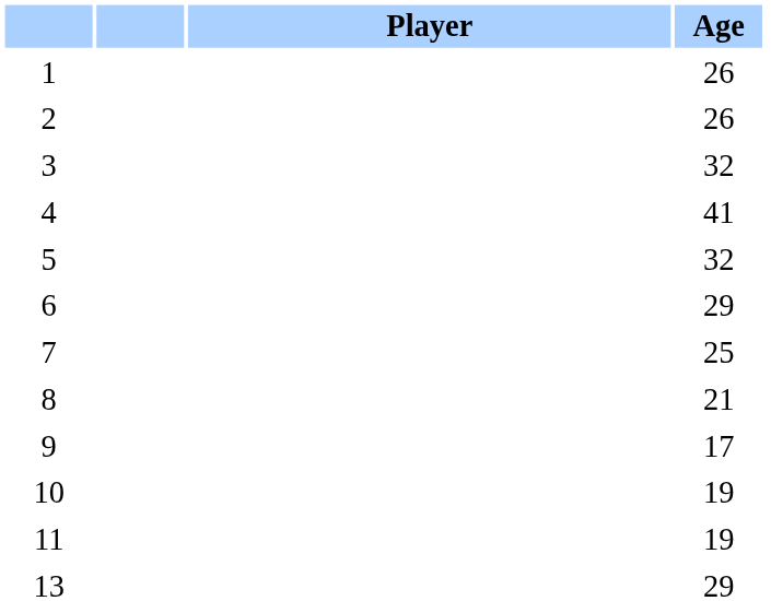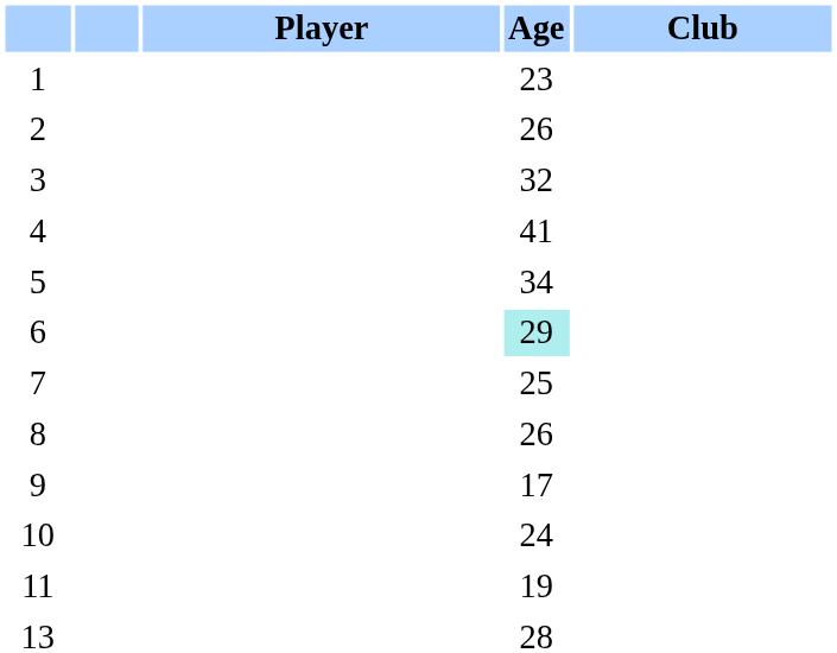 <table class="sortable" border="0" cellspacing="2" cellpadding="2">
 <tr style="background-color:#AAD0FF">
 <th width=8%></th>
 <th width=8%></th>
 <th width=44%>Player</th>
 <th width=8%>Age</th>
+<th width=32%>Club</th>
 </tr>
 <tr>
 <td style="text-align: center;">1</td>
 <td style="text-align: center;"></td>
 <td></td>
-<td style="text-align: center;">26</td>
+<td style="text-align: center;">23</td>
+<td></td>
 </tr>
 <tr>
 <td style="text-align: center;">2</td>
 <td style="text-align: center;"></td>
 <td></td>
 <td style="text-align: center;">26</td>
+<td></td>
 </tr>
 <tr>
 <td style="text-align: center;">3</td>
 <td style="text-align: center;"></td>
 <td></td>
 <td style="text-align: center;">32</td>
+<td></td>
 </tr>
 <tr>
 <td style="text-align: center;">4</td>
 <td style="text-align: center;"></td>
 <td></td>
 <td style="text-align: center;">41</td>
+<td></td>
 </tr>
 <tr>
 <td style="text-align: center;">5</td>
 <td style="text-align: center;"></td>
 <td></td>
-<td style="text-align: center;">32</td>
+<td style="text-align: center;">34</td>
+<td></td>
 </tr>
 <tr>
 <td style="text-align: center;">6</td>
 <td style="text-align: center;"></td>
 <td></td>
-<td style="text-align: center;">29</td>
+<td style="background: paleturquoise; text-align: center;">29</td>
+<td></td>
 </tr>
 <tr>
 <td style="text-align: center;">7</td>
 <td style="text-align: center;"></td>
 <td></td>
 <td style="text-align: center;">25</td>
+<td></td>
 </tr>
 <tr>
 <td style="text-align: center;">8</td>
 <td style="text-align: center;"></td>
 <td></td>
-<td style="text-align: center;">21</td>
+<td style="text-align: center;">26</td>
+<td></td>
 </tr>
 <tr>
 <td style="text-align: center;">9</td>
 <td style="text-align: center;"></td>
 <td></td>
 <td style="text-align: center;">17</td>
+<td></td>
 </tr>
 <tr>
 <td style="text-align: center;">10</td>
 <td style="text-align: center;"></td>
 <td></td>
-<td style="text-align: center;">19</td>
+<td style="text-align: center;">24</td>
+<td></td>
 </tr>
 <tr>
 <td style="text-align: center;">11</td>
 <td style="text-align: center;"></td>
 <td></td>
 <td style="text-align: center;">19</td>
+<td></td>
 </tr>
 <tr>
 <td style="text-align: center;">13</td>
 <td style="text-align: center;"></td>
 <td></td>
-<td style="text-align: center;">29</td>
+<td style="text-align: center;">28</td>
+<td></td>
 </tr>
 </table>
